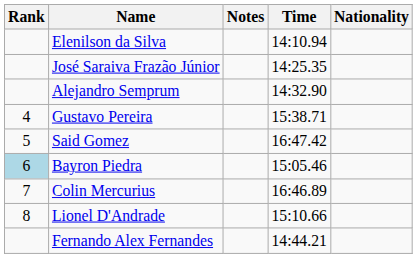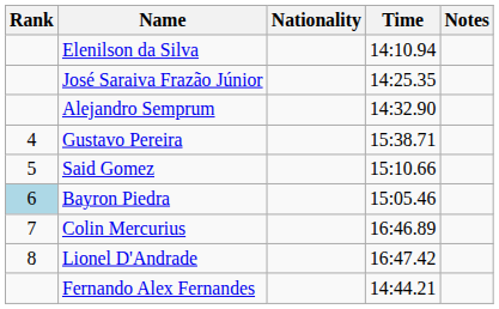 <table class="wikitable sortable" style="text-align:center">
 <tr>
 <th>Rank</th>
 <th>Name</th>
+<th>Nationality</th>
+<th>Time</th>
 <th>Notes</th>
-<th>Time</th>
-<th>Nationality</th>
 </tr>
 <tr>
 <td></td>
 <td align=left><a href='#'>Elenilson da Silva</a></td>
+<td align=left></td>
+<td>14:10.94</td>
 <td></td>
-<td>14:10.94</td>
-<td align=left></td>
 </tr>
 <tr>
 <td></td>
 <td align=left><a href='#'>José Saraiva Frazão Júnior</a></td>
+<td align=left></td>
+<td>14:25.35</td>
 <td></td>
-<td>14:25.35</td>
-<td align=left></td>
 </tr>
 <tr>
 <td></td>
 <td align=left><a href='#'>Alejandro Semprum</a></td>
+<td align=left></td>
+<td>14:32.90</td>
 <td></td>
-<td>14:32.90</td>
-<td align=left></td>
 </tr>
 <tr>
 <td>4</td>
 <td align=left><a href='#'>Gustavo Pereira</a></td>
+<td align=left></td>
+<td>15:38.71</td>
 <td></td>
-<td>15:38.71</td>
-<td align=left></td>
 </tr>
 <tr>
 <td>5</td>
 <td align=left><a href='#'>Said Gomez</a></td>
+<td align=left></td>
+<td>15:10.66</td>
 <td></td>
-<td>16:47.42</td>
-<td align=left></td>
 </tr>
 <tr>
 <td style="background: lightblue;">6</td>
 <td align=left><a href='#'>Bayron Piedra</a></td>
+<td align=left></td>
+<td>15:05.46</td>
 <td></td>
-<td>15:05.46</td>
-<td align=left></td>
 </tr>
 <tr>
 <td>7</td>
 <td align=left><a href='#'>Colin Mercurius</a></td>
+<td align=left></td>
+<td>16:46.89</td>
 <td></td>
-<td>16:46.89</td>
-<td align=left></td>
 </tr>
 <tr>
 <td>8</td>
 <td align=left><a href='#'>Lionel D'Andrade</a></td>
+<td align=left></td>
+<td>16:47.42</td>
 <td></td>
-<td>15:10.66</td>
-<td align=left></td>
 </tr>
 <tr>
 <td></td>
 <td align=left><a href='#'>Fernando Alex Fernandes</a></td>
+<td align=left></td>
+<td>14:44.21</td>
 <td></td>
-<td>14:44.21</td>
-<td align=left></td>
 </tr>
 </table>
